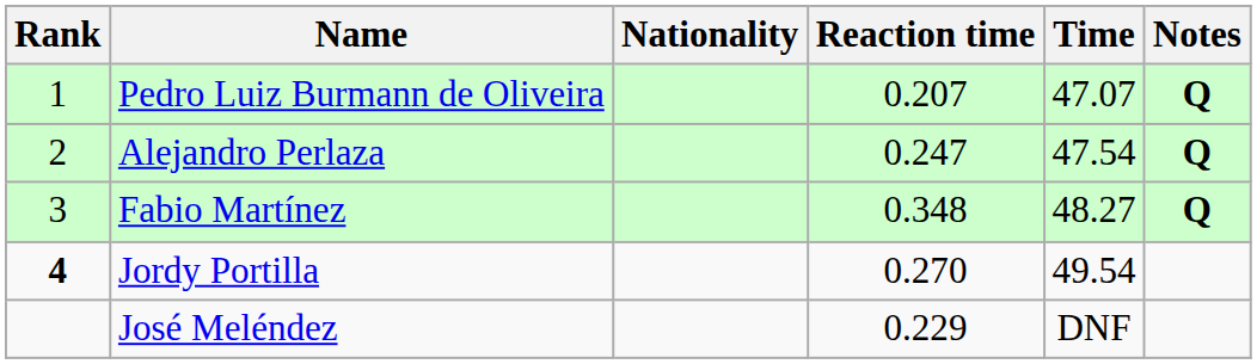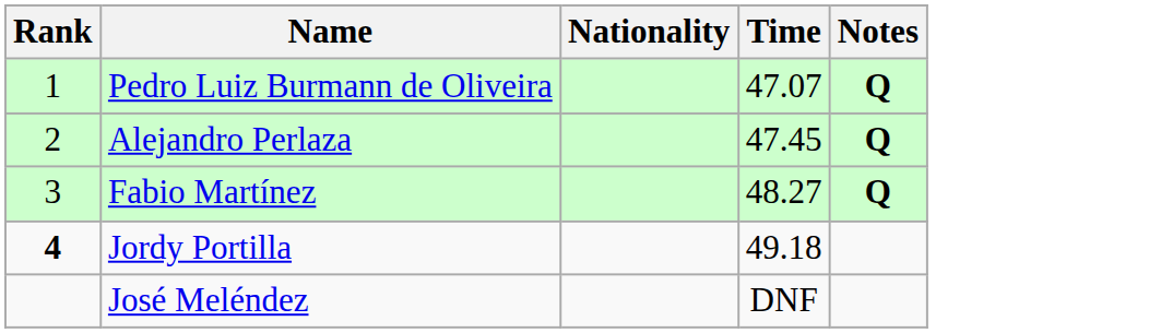 <table class="wikitable sortable" style="text-align:center">
 <tr>
 <th>Rank</th>
 <th>Name</th>
 <th>Nationality</th>
-<th>Reaction time</th>
 <th>Time</th>
 <th>Notes</th>
 </tr>
 <tr bgcolor=ccffcc>
 <td align=center>1</td>
 <td align=left><a href='#'>Pedro Luiz Burmann de Oliveira</a></td>
 <td align=left></td>
-<td>0.207</td>
 <td>47.07</td>
 <td><strong>Q</strong></td>
 </tr>
 <tr bgcolor=ccffcc>
 <td align=center>2</td>
 <td align=left><a href='#'>Alejandro Perlaza</a></td>
 <td align=left></td>
-<td>0.247</td>
-<td>47.54</td>
+<td>47.45</td>
 <td><strong>Q</strong></td>
 </tr>
 <tr bgcolor=ccffcc>
 <td align=center>3</td>
 <td align=left><a href='#'>Fabio Martínez</a></td>
 <td align=left></td>
-<td>0.348</td>
 <td>48.27</td>
 <td><strong>Q</strong></td>
 </tr>
 <tr>
 <td align=center><strong>4</strong></td>
 <td align=left><a href='#'>Jordy Portilla</a></td>
 <td align=left></td>
-<td>0.270</td>
-<td>49.54</td>
+<td>49.18</td>
 <td></td>
 </tr>
 <tr>
 <td align=center></td>
 <td align=left><a href='#'>José Meléndez</a></td>
 <td align=left></td>
-<td>0.229</td>
 <td>DNF</td>
 <td></td>
 </tr>
 </table>
